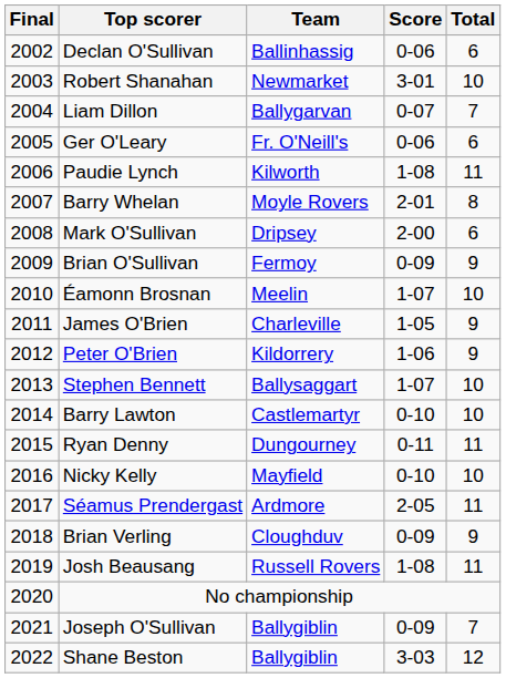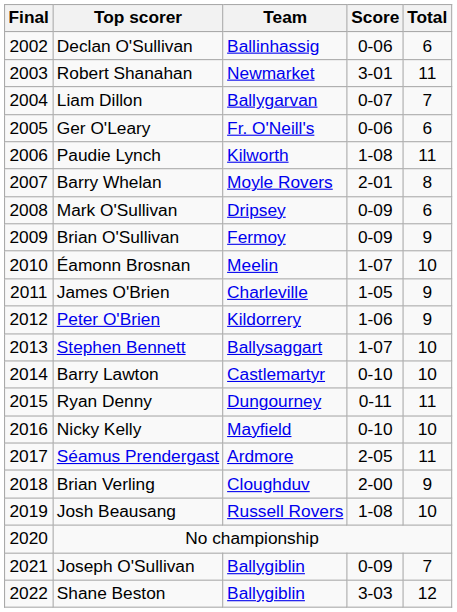 <table class="wikitable" style="text-align:center;">
 <tr>
 <th>Final</th>
 <th>Top scorer</th>
 <th>Team</th>
 <th>Score</th>
 <th>Total</th>
 </tr>
 <tr>
 <td>2002</td>
 <td style="text-align:left;">Declan O'Sullivan</td>
 <td style="text-align:left;"><a href='#'>Ballinhassig</a></td>
 <td>0-06</td>
 <td>6</td>
 </tr>
 <tr>
 <td>2003</td>
 <td style="text-align:left;">Robert Shanahan</td>
 <td style="text-align:left;"><a href='#'>Newmarket</a></td>
 <td>3-01</td>
-<td>10</td>
+<td>11</td>
 </tr>
 <tr>
 <td>2004</td>
 <td style="text-align:left;">Liam Dillon</td>
 <td style="text-align:left;"><a href='#'>Ballygarvan</a></td>
 <td>0-07</td>
 <td>7</td>
 </tr>
 <tr>
 <td>2005</td>
 <td style="text-align:left;">Ger O'Leary</td>
 <td style="text-align:left;"><a href='#'>Fr. O'Neill's</a></td>
 <td>0-06</td>
 <td>6</td>
 </tr>
 <tr>
 <td>2006</td>
 <td style="text-align:left;">Paudie Lynch</td>
 <td style="text-align:left;"><a href='#'>Kilworth</a></td>
 <td>1-08</td>
 <td>11</td>
 </tr>
 <tr>
 <td>2007</td>
 <td style="text-align:left;">Barry Whelan</td>
 <td style="text-align:left;"><a href='#'>Moyle Rovers</a></td>
 <td>2-01</td>
 <td>8</td>
 </tr>
 <tr>
 <td>2008</td>
 <td style="text-align:left;">Mark O'Sullivan</td>
 <td style="text-align:left;"><a href='#'>Dripsey</a></td>
-<td>2-00</td>
+<td>0-09</td>
 <td>6</td>
 </tr>
 <tr>
 <td>2009</td>
 <td style="text-align:left;">Brian O'Sullivan</td>
 <td style="text-align:left;"><a href='#'>Fermoy</a></td>
 <td>0-09</td>
 <td>9</td>
 </tr>
 <tr>
 <td>2010</td>
 <td style="text-align:left;">Éamonn Brosnan</td>
 <td style="text-align:left;"><a href='#'>Meelin</a></td>
 <td>1-07</td>
 <td>10</td>
 </tr>
 <tr>
 <td>2011</td>
 <td style="text-align:left;">James O'Brien</td>
 <td style="text-align:left;"><a href='#'>Charleville</a></td>
 <td>1-05</td>
 <td>9</td>
 </tr>
 <tr>
 <td>2012</td>
 <td style="text-align:left;"><a href='#'>Peter O'Brien</a></td>
 <td style="text-align:left;"><a href='#'>Kildorrery</a></td>
 <td>1-06</td>
 <td>9</td>
 </tr>
 <tr>
 <td>2013</td>
 <td style="text-align:left;"><a href='#'>Stephen Bennett</a></td>
 <td style="text-align:left;"><a href='#'>Ballysaggart</a></td>
 <td>1-07</td>
 <td>10</td>
 </tr>
 <tr>
 <td>2014</td>
 <td style="text-align:left;">Barry Lawton</td>
 <td style="text-align:left;"><a href='#'>Castlemartyr</a></td>
 <td>0-10</td>
 <td>10</td>
 </tr>
 <tr>
 <td>2015</td>
 <td style="text-align:left;">Ryan Denny</td>
 <td style="text-align:left;"><a href='#'>Dungourney</a></td>
 <td>0-11</td>
 <td>11</td>
 </tr>
 <tr>
 <td>2016</td>
 <td style="text-align:left;">Nicky Kelly</td>
 <td style="text-align:left;"><a href='#'>Mayfield</a></td>
 <td>0-10</td>
 <td>10</td>
 </tr>
 <tr>
 <td>2017</td>
 <td style="text-align:left;"><a href='#'>Séamus Prendergast</a></td>
 <td style="text-align:left;"><a href='#'>Ardmore</a></td>
 <td>2-05</td>
 <td>11</td>
 </tr>
 <tr>
 <td>2018</td>
 <td style="text-align:left;">Brian Verling</td>
 <td style="text-align:left;"><a href='#'>Cloughduv</a></td>
-<td>0-09</td>
+<td>2-00</td>
 <td>9</td>
 </tr>
 <tr>
 <td>2019</td>
 <td style="text-align:left;">Josh Beausang</td>
 <td style="text-align:left;"><a href='#'>Russell Rovers</a></td>
 <td>1-08</td>
-<td>11</td>
+<td>10</td>
 </tr>
 <tr>
 <td>2020</td>
 <td colspan=4>No championship</td>
 </tr>
 <tr>
 <td>2021</td>
 <td style="text-align:left;">Joseph O'Sullivan</td>
 <td style="text-align:left;"><a href='#'>Ballygiblin</a></td>
 <td>0-09</td>
 <td>7</td>
 </tr>
 <tr>
 <td>2022</td>
 <td style="text-align:left;">Shane Beston</td>
 <td style="text-align:left;"><a href='#'>Ballygiblin</a></td>
 <td>3-03</td>
 <td>12</td>
 </tr>
 </table>
